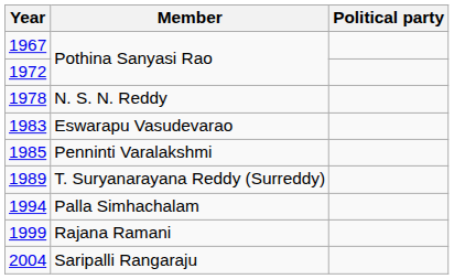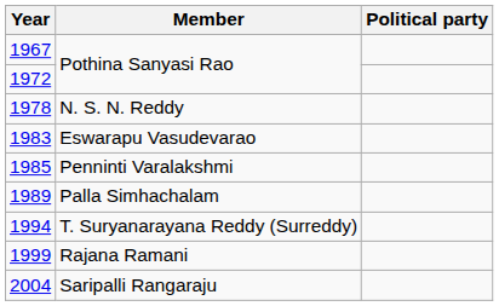 <table class="wikitable sortable">
 <tr>
 <th>Year</th>
 <th>Member</th>
 <th colspan="2">Political party</th>
 </tr>
 <tr>
 <td><a href='#'>1967</a></td>
 <td rowspan=2>Pothina Sanyasi Rao</td>
 <td></td>
 </tr>
 <tr>
 <td><a href='#'>1972</a></td>
 <td></td>
 </tr>
 <tr>
 <td><a href='#'>1978</a></td>
 <td>N. S. N. Reddy</td>
 <td></td>
 </tr>
 <tr>
 <td><a href='#'>1983</a></td>
 <td>Eswarapu Vasudevarao</td>
 <td></td>
 </tr>
 <tr>
 <td><a href='#'>1985</a></td>
 <td>Penninti Varalakshmi</td>
 </tr>
 <tr>
 <td><a href='#'>1989</a></td>
-<td>T. Suryanarayana Reddy (Surreddy)</td>
+<td>Palla Simhachalam</td>
 <td></td>
 </tr>
 <tr>
 <td><a href='#'>1994</a></td>
-<td>Palla Simhachalam</td>
+<td>T. Suryanarayana Reddy (Surreddy)</td>
 <td></td>
 </tr>
 <tr>
 <td><a href='#'>1999</a></td>
 <td>Rajana Ramani</td>
 </tr>
 <tr>
 <td><a href='#'>2004</a></td>
 <td>Saripalli Rangaraju</td>
 <td></td>
 </tr>
 </table>
